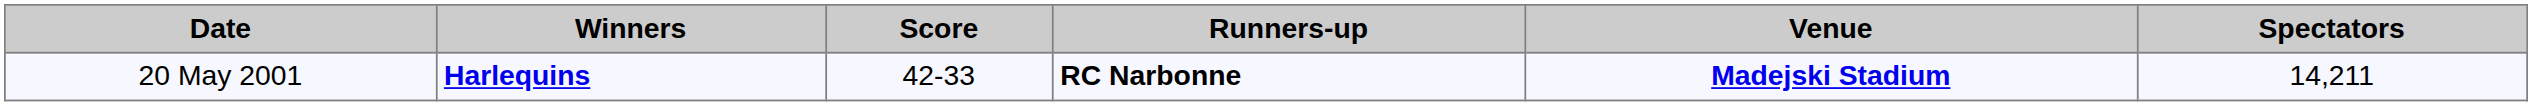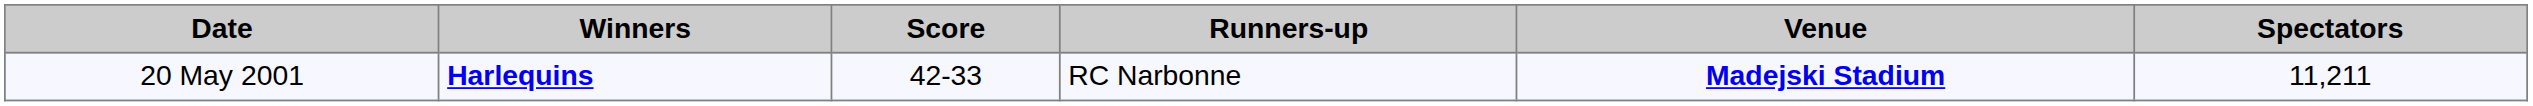 <table bgcolor="#f7f8ff" cellpadding="4" width="90%" cellspacing="0" border="1" style="font-size: 100%; border: grey solid 1px; border-collapse: collapse;">
 <tr bgcolor="#CCCCCC">
 <td align=center><strong>Date</strong></td>
 <td align=center><strong>Winners</strong></td>
 <td align=center><strong>Score</strong></td>
 <td align=center><strong>Runners-up</strong></td>
 <td align=center><strong>Venue</strong></td>
 <td align=center><strong>Spectators</strong></td>
 </tr>
 <tr>
 <td align=center>20 May 2001</td>
 <td> <strong><a href='#'>Harlequins</a></strong></td>
 <td align=center>42-33</td>
-<td><strong> RC Narbonne</strong></td>
+<td> RC Narbonne</td>
 <td align=center><strong><a href='#'>Madejski Stadium</a></strong></td>
-<td align=center>14,211</td>
+<td align=center>11,211</td>
 </tr>
 </table>
